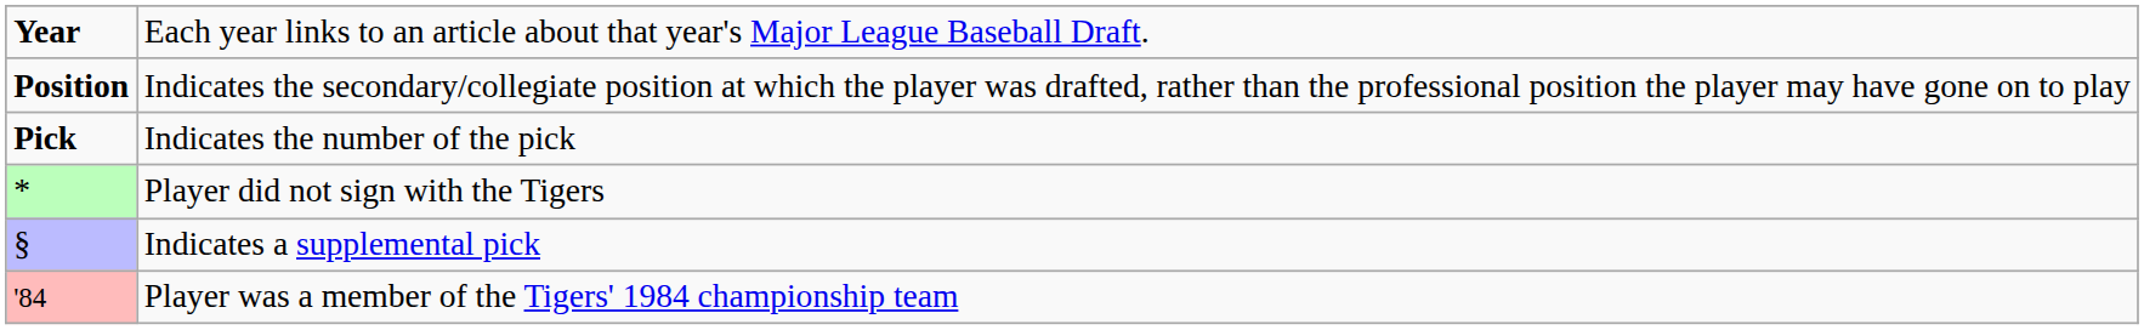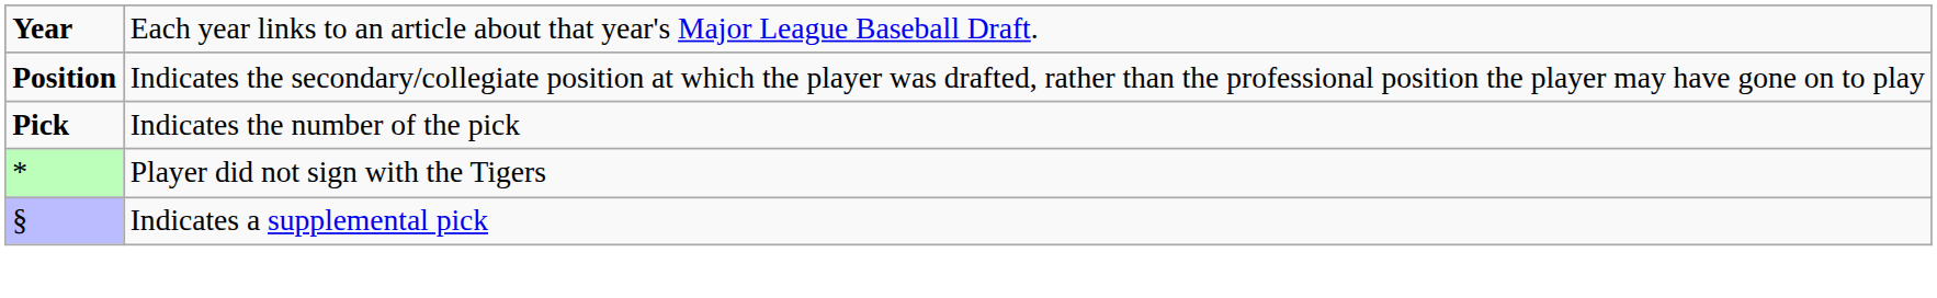 <table class="wikitable" border="1">
 <tr>
 <td><strong>Year</strong></td>
 <td>Each year links to an article about that year's <a href='#'>Major League Baseball Draft</a>.</td>
 </tr>
 <tr>
 <td><strong>Position</strong></td>
 <td>Indicates the secondary/collegiate position at which the player was drafted, rather than the professional position the player may have gone on to play</td>
 </tr>
 <tr>
 <td><strong>Pick</strong></td>
 <td>Indicates the number of the pick</td>
 </tr>
 <tr>
 <td bgcolor="#bbffbb">*</td>
 <td>Player did not sign with the Tigers</td>
 </tr>
 <tr>
 <td bgcolor="#bbbbff">§</td>
 <td>Indicates a <a href='#'>supplemental pick</a></td>
 </tr>
-<tr>
-<td bgcolor="#ffbbbb"><small>'84</small></td>
-<td>Player was a member of the <a href='#'>Tigers' 1984 championship team</a></td>
-</tr>
 </table>
